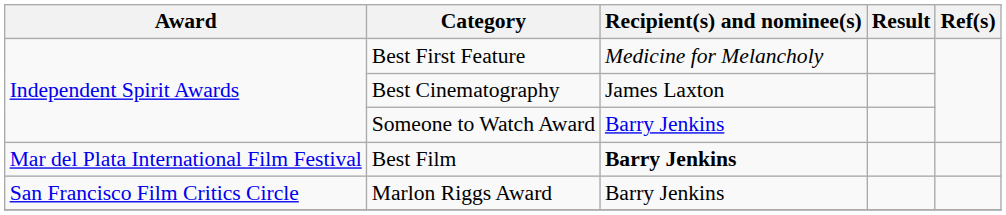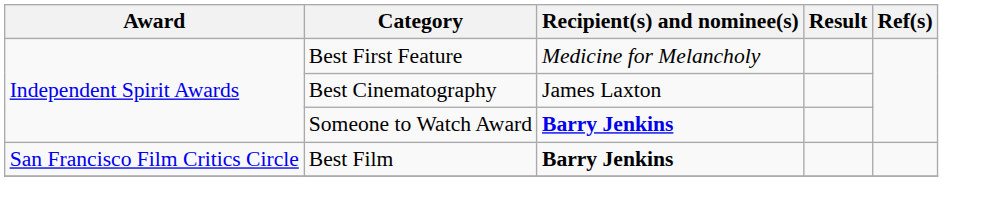 <table class="wikitable">
 <tr>
 <th>Award</th>
 <th>Category</th>
 <th>Recipient(s) and nominee(s)</th>
 <th>Result</th>
 <th>Ref(s)</th>
 </tr>
 <tr>
 <td rowspan="3"><a href='#'>Independent Spirit Awards</a></td>
 <td>Best First Feature</td>
 <td><em>Medicine for Melancholy</em></td>
 <td></td>
 <td rowspan="3"><br><br></td>
 </tr>
 <tr>
 <td>Best Cinematography</td>
 <td>James Laxton</td>
 <td></td>
 </tr>
 <tr>
 <td>Someone to Watch Award</td>
-<td><a href='#'>Barry Jenkins</a></td>
+<td><strong><a href='#'>Barry Jenkins</a></strong></td>
 <td></td>
 </tr>
 <tr>
-<td><a href='#'>Mar del Plata International Film Festival</a></td>
+<td><a href='#'>San Francisco Film Critics Circle</a></td>
 <td>Best Film</td>
 <td><strong>Barry Jenkins</strong></td>
 <td></td>
 <td></td>
 </tr>
 <tr>
-<td><a href='#'>San Francisco Film Critics Circle</a></td>
-<td>Marlon Riggs Award</td>
-<td>Barry Jenkins</td>
-<td></td>
-<td></td>
-</tr>
-<tr>
 </tr>
 </table>
